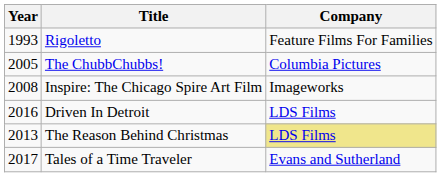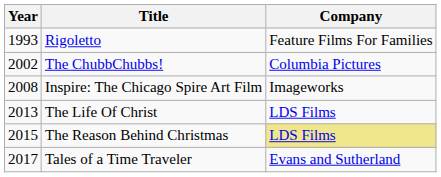 <table class="wikitable">
 <tr>
 <th>Year</th>
 <th>Title</th>
 <th>Company</th>
 </tr>
 <tr>
 <td>1993</td>
 <td><a href='#'>Rigoletto</a></td>
 <td>Feature Films For Families</td>
 </tr>
 <tr>
-<td>2005</td>
+<td>2002</td>
 <td><a href='#'>The ChubbChubbs!</a></td>
 <td><a href='#'>Columbia Pictures</a></td>
 </tr>
 <tr>
 <td>2008</td>
 <td>Inspire: The Chicago Spire Art Film</td>
 <td>Imageworks</td>
 </tr>
 <tr>
-<td>2016</td>
-<td>Driven In Detroit</td>
+<td>2013</td>
+<td>The Life Of Christ</td>
 <td><a href='#'>LDS Films</a></td>
 </tr>
 <tr>
-<td>2013</td>
+<td>2015</td>
 <td>The Reason Behind Christmas</td>
 <td style="background: khaki;"><a href='#'>LDS Films</a></td>
 </tr>
 <tr>
 <td>2017</td>
 <td>Tales of a Time Traveler</td>
 <td><a href='#'>Evans and Sutherland</a></td>
 </tr>
 </table>
